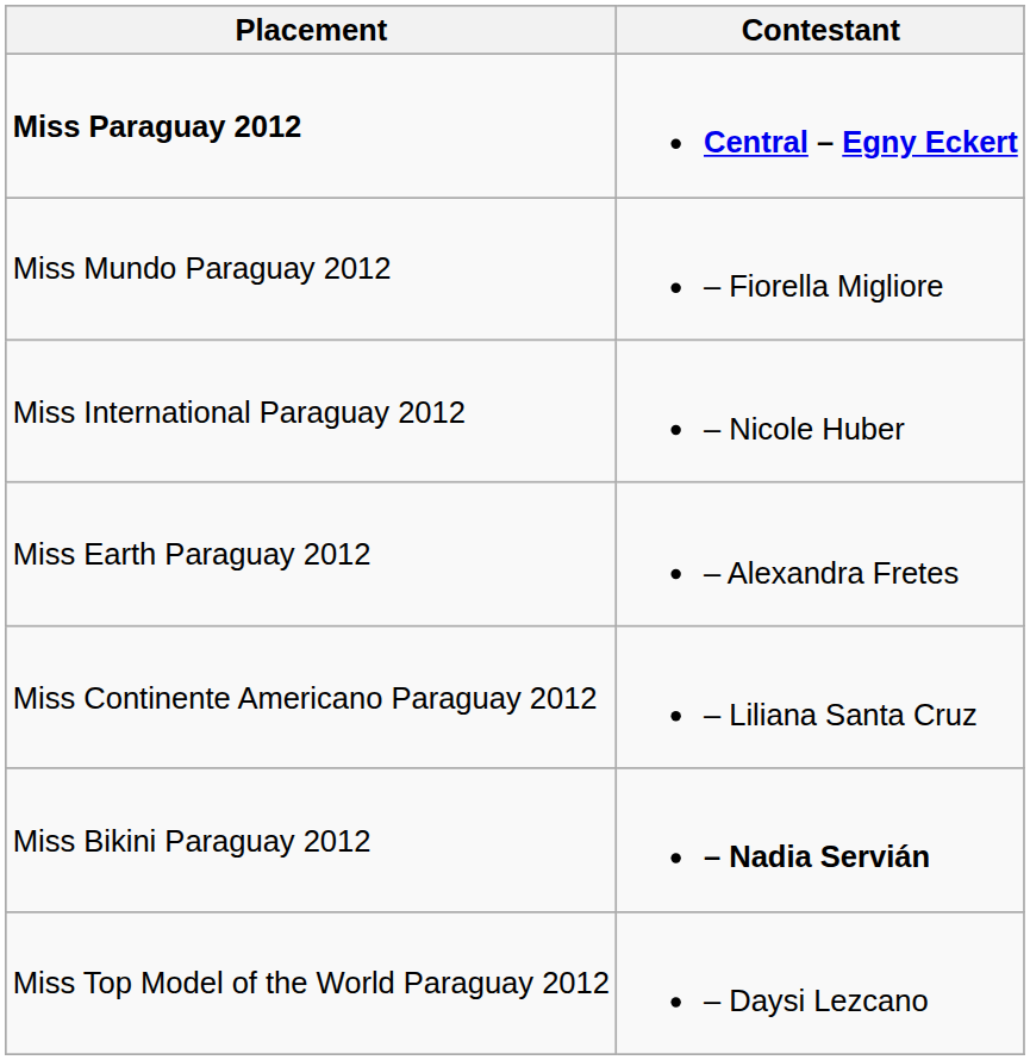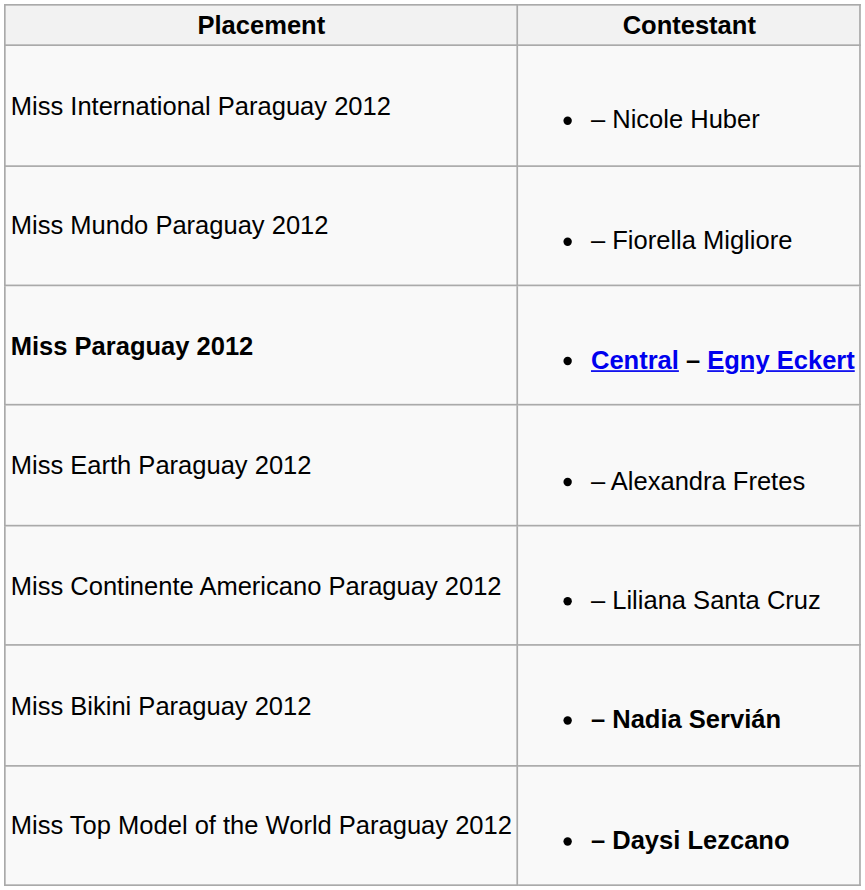 <table class="wikitable sortable" style="font-size: 95%;">
 <tr>
 <th>Placement</th>
 <th>Contestant</th>
 </tr>
 <tr>
-<td><strong>Miss Paraguay 2012</strong></td>
-<td><br><ul><li> <strong><a href='#'>Central</a> – <a href='#'>Egny Eckert</a></strong></li></ul></td>
+<td>Miss International Paraguay 2012</td>
+<td><br><ul><li> – Nicole Huber</li></ul></td>
 </tr>
 <tr>
 <td>Miss Mundo Paraguay 2012</td>
 <td><br><ul><li> – Fiorella Migliore</li></ul></td>
 </tr>
 <tr>
-<td>Miss International Paraguay 2012</td>
-<td><br><ul><li> – Nicole Huber</li></ul></td>
+<td><strong>Miss Paraguay 2012</strong></td>
+<td><br><ul><li> <strong><a href='#'>Central</a> – <a href='#'>Egny Eckert</a></strong></li></ul></td>
 </tr>
 <tr>
 <td>Miss Earth Paraguay 2012</td>
 <td><br><ul><li> – Alexandra Fretes</li></ul></td>
 </tr>
 <tr>
 <td>Miss Continente Americano Paraguay 2012</td>
 <td><br><ul><li> – Liliana Santa Cruz</li></ul></td>
 </tr>
 <tr>
 <td>Miss Bikini Paraguay 2012</td>
 <td><strong><br><ul><li> – Nadia Servián</li></ul></strong></td>
 </tr>
 <tr>
 <td>Miss Top Model of the World Paraguay 2012</td>
-<td><br><ul><li> – Daysi Lezcano</li></ul></td>
+<td><strong><br><ul><li> – Daysi Lezcano</li></ul></strong></td>
 </tr>
 </table>
